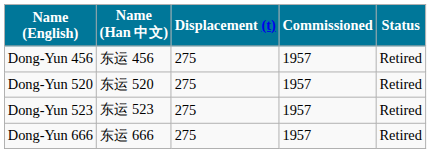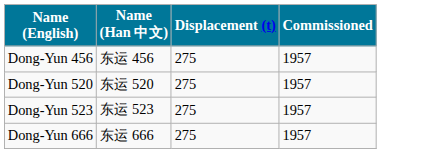 <table class="wikitable">
 <tr>
 <th style="background:#079;color:#fff;">Name<br>(English)</th>
 <th style="background:#079;color:#fff;">Name<br>(Han 中文)</th>
 <th style="background:#079;color:#fff;">Displacement <a href='#'>(t)</a></th>
 <th style="background:#079;color:#fff;">Commissioned</th>
-<th style="background:#079;color:#fff;">Status</th>
 </tr>
 <tr>
 <td>Dong-Yun 456</td>
 <td>东运 456</td>
 <td>275</td>
 <td>1957</td>
-<td>Retired</td>
 </tr>
 <tr>
 <td>Dong-Yun 520</td>
 <td>东运 520</td>
 <td>275</td>
 <td>1957</td>
-<td>Retired</td>
 </tr>
 <tr>
 <td>Dong-Yun 523</td>
 <td>东运 523</td>
 <td>275</td>
 <td>1957</td>
-<td>Retired</td>
 </tr>
 <tr>
 <td>Dong-Yun 666</td>
 <td>东运 666</td>
 <td>275</td>
 <td>1957</td>
-<td>Retired</td>
 </tr>
 </table>
